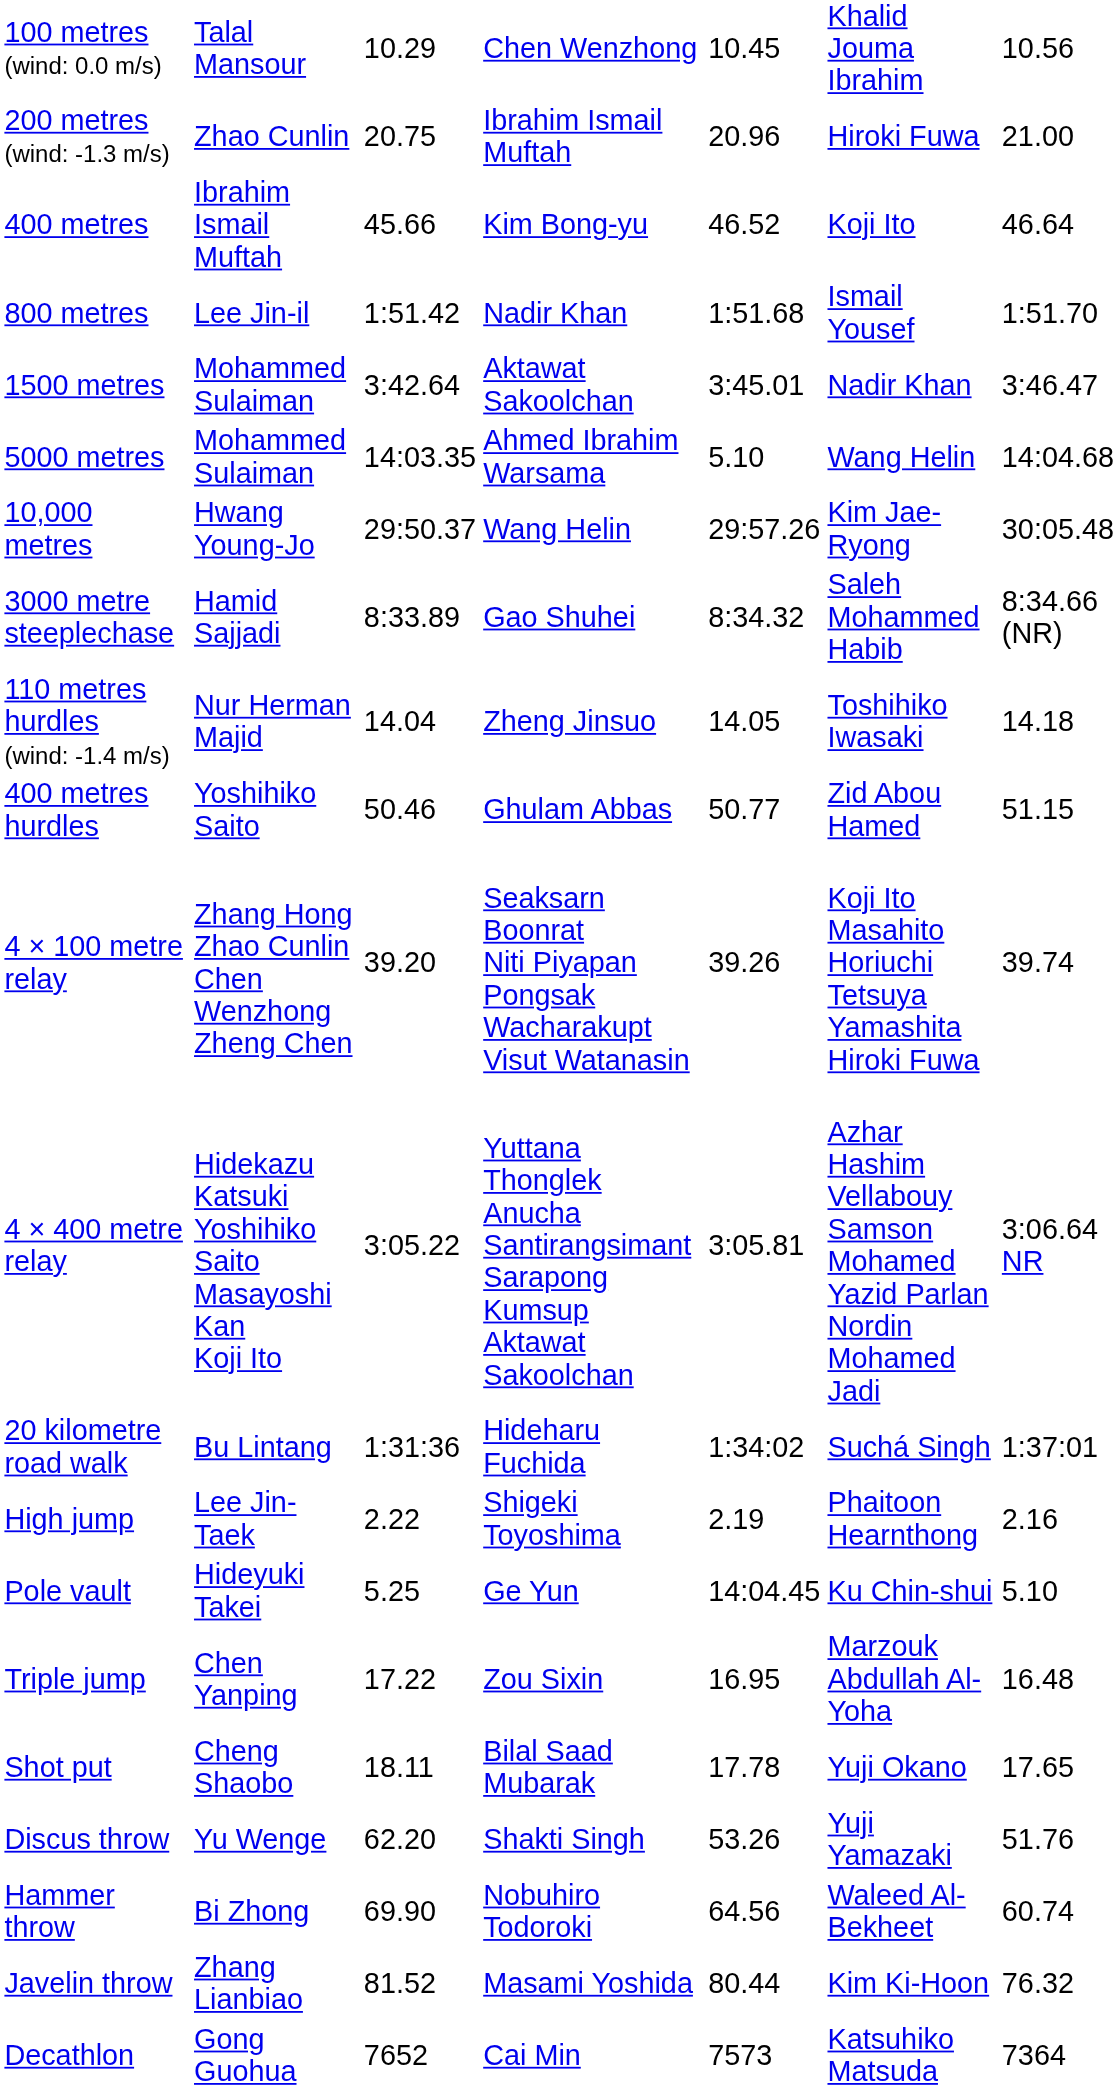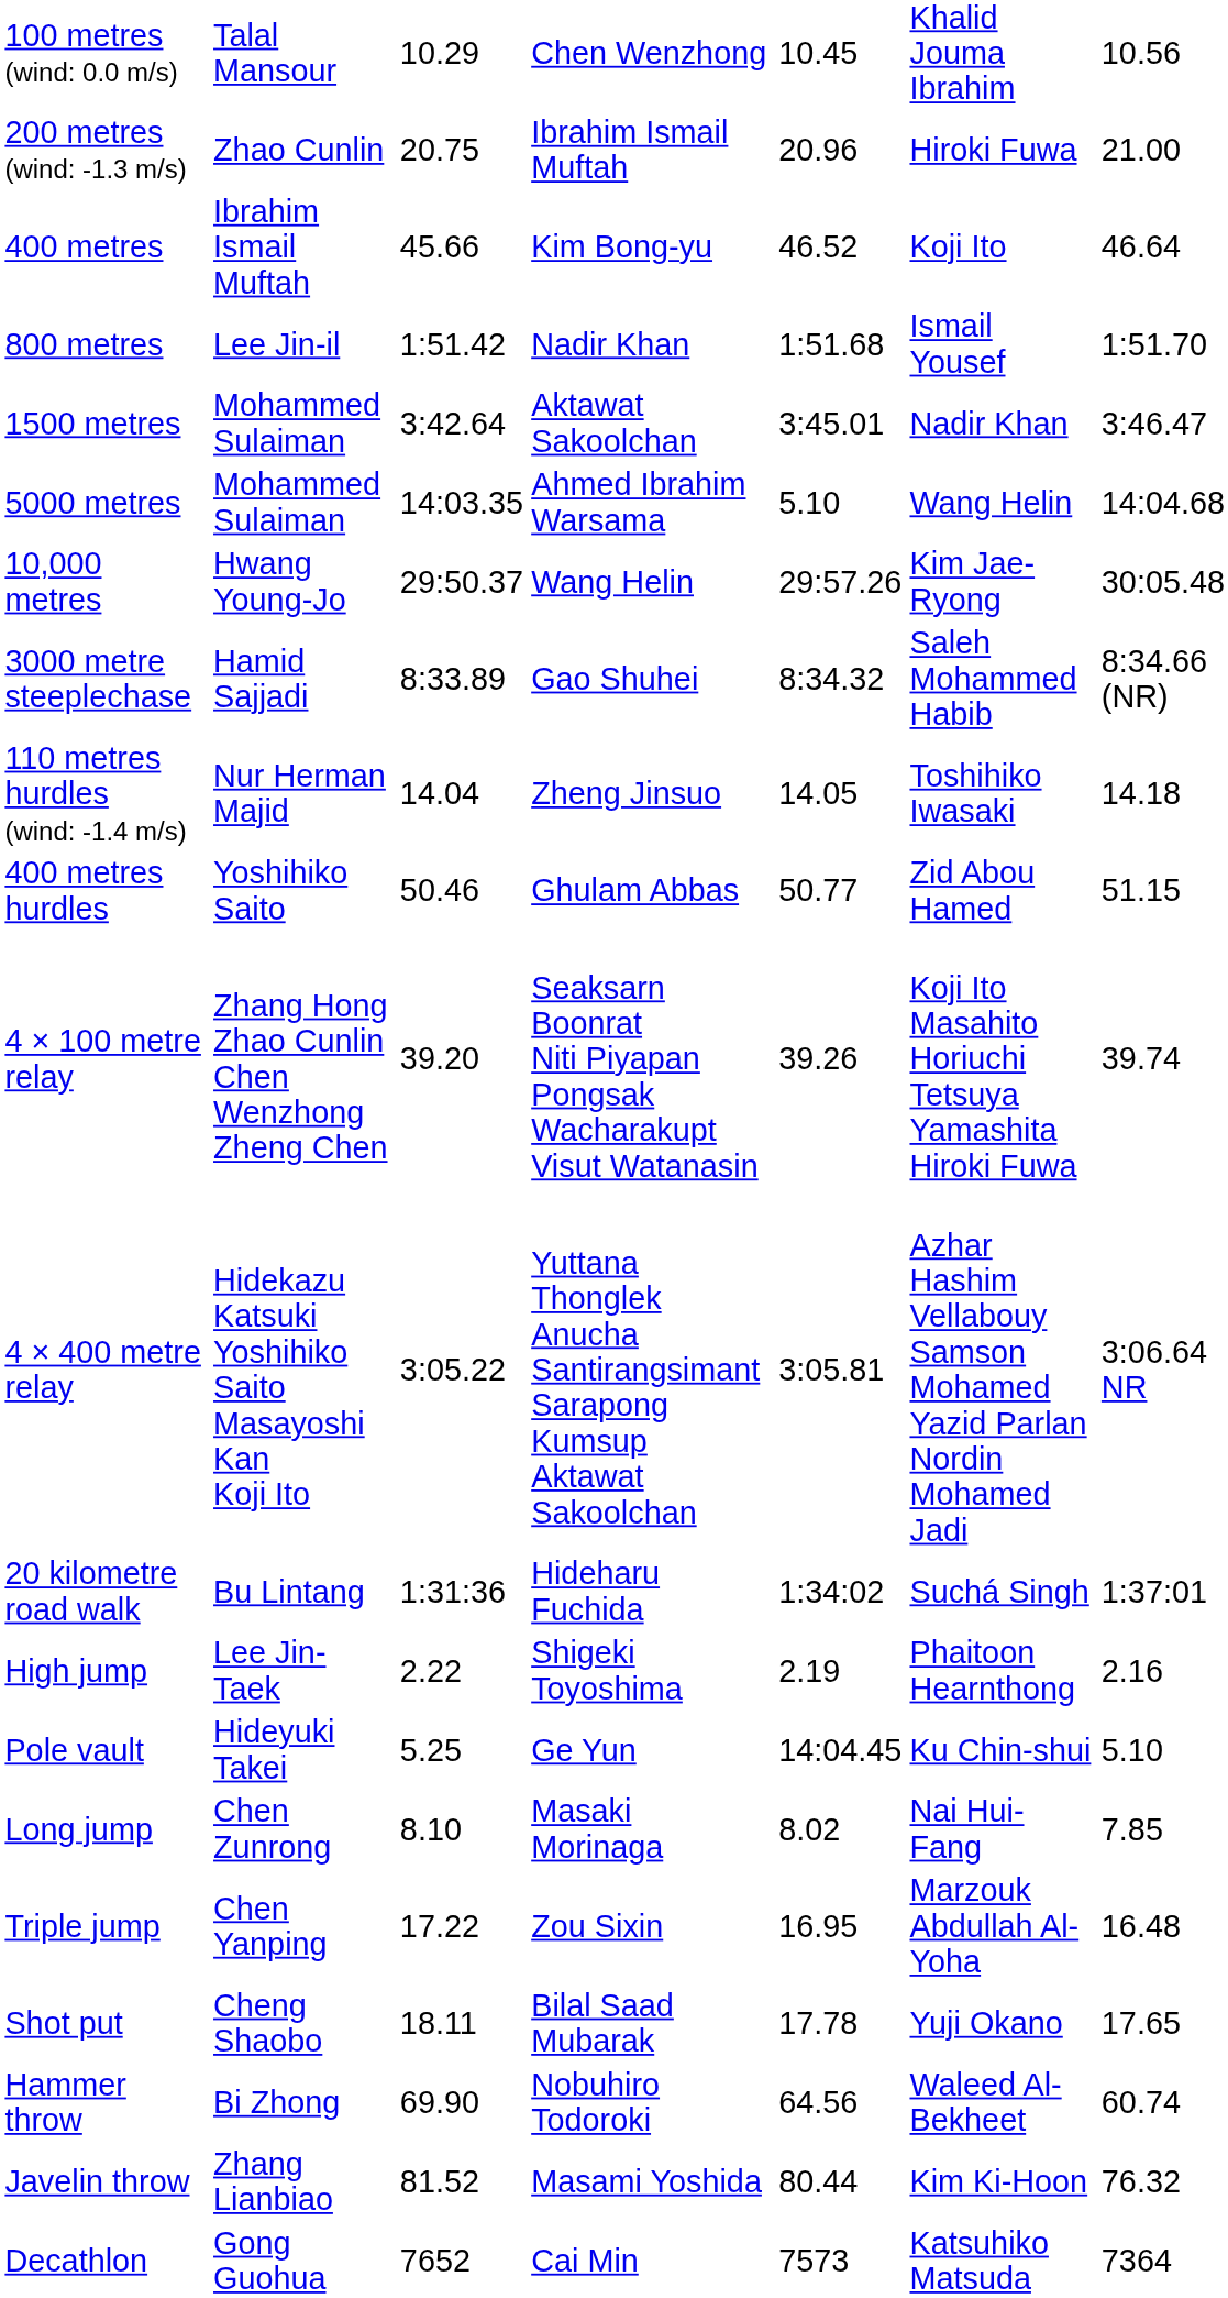 <table>
 <tr>
 <td><a href='#'>100 metres</a><br><small>(wind: 0.0 m/s)</small></td>
 <td><a href='#'>Talal Mansour</a><br> </td>
 <td>10.29</td>
 <td><a href='#'>Chen Wenzhong</a><br> </td>
 <td>10.45</td>
 <td><a href='#'>Khalid Jouma Ibrahim</a><br> </td>
 <td>10.56</td>
 </tr>
 <tr>
 <td><a href='#'>200 metres</a><br><small>(wind: -1.3 m/s)</small></td>
 <td><a href='#'>Zhao Cunlin</a><br> </td>
 <td>20.75</td>
 <td><a href='#'>Ibrahim Ismail Muftah</a><br> </td>
 <td>20.96</td>
 <td><a href='#'>Hiroki Fuwa</a><br> </td>
 <td>21.00</td>
 </tr>
 <tr>
 <td><a href='#'>400 metres</a></td>
 <td><a href='#'>Ibrahim Ismail Muftah</a><br> </td>
 <td>45.66</td>
 <td><a href='#'>Kim Bong-yu</a><br> </td>
 <td>46.52</td>
 <td><a href='#'>Koji Ito</a><br> </td>
 <td>46.64</td>
 </tr>
 <tr>
 <td><a href='#'>800 metres</a></td>
 <td><a href='#'>Lee Jin-il</a><br> </td>
 <td>1:51.42</td>
 <td><a href='#'>Nadir Khan</a><br> </td>
 <td>1:51.68</td>
 <td><a href='#'>Ismail Yousef</a><br> </td>
 <td>1:51.70</td>
 </tr>
 <tr>
 <td><a href='#'>1500 metres</a></td>
 <td><a href='#'>Mohammed Sulaiman</a><br> </td>
 <td>3:42.64</td>
 <td><a href='#'>Aktawat Sakoolchan</a><br> </td>
 <td>3:45.01</td>
 <td><a href='#'>Nadir Khan</a><br> </td>
 <td>3:46.47</td>
 </tr>
 <tr>
 <td><a href='#'>5000 metres</a></td>
 <td><a href='#'>Mohammed Sulaiman</a><br> </td>
 <td>14:03.35</td>
 <td><a href='#'>Ahmed Ibrahim Warsama</a><br> </td>
 <td>5.10</td>
 <td><a href='#'>Wang Helin</a><br> </td>
 <td>14:04.68</td>
 </tr>
 <tr>
 <td><a href='#'>10,000 metres</a></td>
 <td><a href='#'>Hwang Young-Jo</a><br> </td>
 <td>29:50.37</td>
 <td><a href='#'>Wang Helin</a><br> </td>
 <td>29:57.26</td>
 <td><a href='#'>Kim Jae-Ryong</a><br> </td>
 <td>30:05.48</td>
 </tr>
 <tr>
 <td><a href='#'>3000 metre steeplechase</a></td>
 <td><a href='#'>Hamid Sajjadi</a><br> </td>
 <td>8:33.89</td>
 <td><a href='#'>Gao Shuhei</a><br> </td>
 <td>8:34.32</td>
 <td><a href='#'>Saleh Mohammed Habib</a><br> </td>
 <td>8:34.66<br>(NR)</td>
 </tr>
 <tr>
 <td><a href='#'>110 metres hurdles</a><br><small>(wind: -1.4 m/s)</small></td>
 <td><a href='#'>Nur Herman Majid</a><br> </td>
 <td>14.04</td>
 <td><a href='#'>Zheng Jinsuo</a><br> </td>
 <td>14.05</td>
 <td><a href='#'>Toshihiko Iwasaki</a><br> </td>
 <td>14.18</td>
 </tr>
 <tr>
 <td><a href='#'>400 metres hurdles</a></td>
 <td><a href='#'>Yoshihiko Saito</a><br> </td>
 <td>50.46</td>
 <td><a href='#'>Ghulam Abbas</a><br> </td>
 <td>50.77</td>
 <td><a href='#'>Zid Abou Hamed</a><br> </td>
 <td>51.15</td>
 </tr>
 <tr>
 <td><a href='#'>4 × 100 metre relay</a></td>
 <td><br><a href='#'>Zhang Hong</a><br><a href='#'>Zhao Cunlin</a><br><a href='#'>Chen Wenzhong</a><br><a href='#'>Zheng Chen</a></td>
 <td>39.20</td>
 <td><br><a href='#'>Seaksarn Boonrat</a><br><a href='#'>Niti Piyapan</a><br><a href='#'>Pongsak Wacharakupt</a><br><a href='#'>Visut Watanasin</a></td>
 <td>39.26</td>
 <td><br><a href='#'>Koji Ito</a><br><a href='#'>Masahito Horiuchi</a><br><a href='#'>Tetsuya Yamashita</a><br><a href='#'>Hiroki Fuwa</a></td>
 <td>39.74</td>
 </tr>
 <tr>
 <td><a href='#'>4 × 400 metre relay</a></td>
 <td><br><a href='#'>Hidekazu Katsuki</a><br><a href='#'>Yoshihiko Saito</a><br><a href='#'>Masayoshi Kan</a><br><a href='#'>Koji Ito</a></td>
 <td>3:05.22</td>
 <td><br><a href='#'>Yuttana Thonglek</a><br><a href='#'>Anucha Santirangsimant</a><br><a href='#'>Sarapong Kumsup</a><br><a href='#'>Aktawat Sakoolchan</a></td>
 <td>3:05.81</td>
 <td><br><a href='#'>Azhar Hashim</a><br><a href='#'>Vellabouy Samson</a><br><a href='#'>Mohamed Yazid Parlan</a><br><a href='#'>Nordin Mohamed Jadi</a></td>
 <td>3:06.64 <a href='#'>NR</a></td>
 </tr>
 <tr>
 <td><a href='#'>20 kilometre road walk</a></td>
 <td><a href='#'>Bu Lintang</a><br> </td>
 <td>1:31:36</td>
 <td><a href='#'>Hideharu Fuchida</a><br> </td>
 <td>1:34:02</td>
 <td><a href='#'>Suchá Singh</a><br> </td>
 <td>1:37:01</td>
 </tr>
 <tr>
 <td><a href='#'>High jump</a></td>
 <td><a href='#'>Lee Jin-Taek</a><br> </td>
 <td>2.22</td>
 <td><a href='#'>Shigeki Toyoshima</a><br> </td>
 <td>2.19</td>
 <td><a href='#'>Phaitoon Hearnthong</a><br> </td>
 <td>2.16</td>
 </tr>
 <tr>
 <td><a href='#'>Pole vault</a></td>
 <td><a href='#'>Hideyuki Takei</a><br> </td>
 <td>5.25</td>
 <td><a href='#'>Ge Yun</a><br> </td>
 <td>14:04.45</td>
 <td><a href='#'>Ku Chin-shui</a><br> </td>
 <td>5.10</td>
 </tr>
 <tr>
+<td><a href='#'>Long jump</a></td>
+<td><a href='#'>Chen Zunrong</a><br> </td>
+<td>8.10</td>
+<td><a href='#'>Masaki Morinaga</a><br> </td>
+<td>8.02</td>
+<td><a href='#'>Nai Hui-Fang</a><br> </td>
+<td>7.85</td>
+</tr>
+<tr>
 <td><a href='#'>Triple jump</a></td>
 <td><a href='#'>Chen Yanping</a><br> </td>
 <td>17.22</td>
 <td><a href='#'>Zou Sixin</a><br> </td>
 <td>16.95</td>
 <td><a href='#'>Marzouk Abdullah Al-Yoha</a><br> </td>
 <td>16.48</td>
 </tr>
 <tr>
 <td><a href='#'>Shot put</a></td>
 <td><a href='#'>Cheng Shaobo</a><br> </td>
 <td>18.11</td>
 <td><a href='#'>Bilal Saad Mubarak</a><br> </td>
 <td>17.78</td>
 <td><a href='#'>Yuji Okano</a><br> </td>
 <td>17.65</td>
-</tr>
-<tr>
-<td><a href='#'>Discus throw</a></td>
-<td><a href='#'>Yu Wenge</a><br> </td>
-<td>62.20</td>
-<td><a href='#'>Shakti Singh</a><br> </td>
-<td>53.26</td>
-<td><a href='#'>Yuji Yamazaki</a><br> </td>
-<td>51.76</td>
 </tr>
 <tr>
 <td><a href='#'>Hammer throw</a></td>
 <td><a href='#'>Bi Zhong</a><br> </td>
 <td>69.90</td>
 <td><a href='#'>Nobuhiro Todoroki</a><br> </td>
 <td>64.56</td>
 <td><a href='#'>Waleed Al-Bekheet</a><br> </td>
 <td>60.74</td>
 </tr>
 <tr>
 <td><a href='#'>Javelin throw</a></td>
 <td><a href='#'>Zhang Lianbiao</a><br> </td>
 <td>81.52</td>
 <td><a href='#'>Masami Yoshida</a><br> </td>
 <td>80.44</td>
 <td><a href='#'>Kim Ki-Hoon</a><br> </td>
 <td>76.32</td>
 </tr>
 <tr>
 <td><a href='#'>Decathlon</a></td>
 <td><a href='#'>Gong Guohua</a><br> </td>
 <td>7652</td>
 <td><a href='#'>Cai Min</a><br> </td>
 <td>7573</td>
 <td><a href='#'>Katsuhiko Matsuda</a><br> </td>
 <td>7364</td>
 </tr>
 </table>
